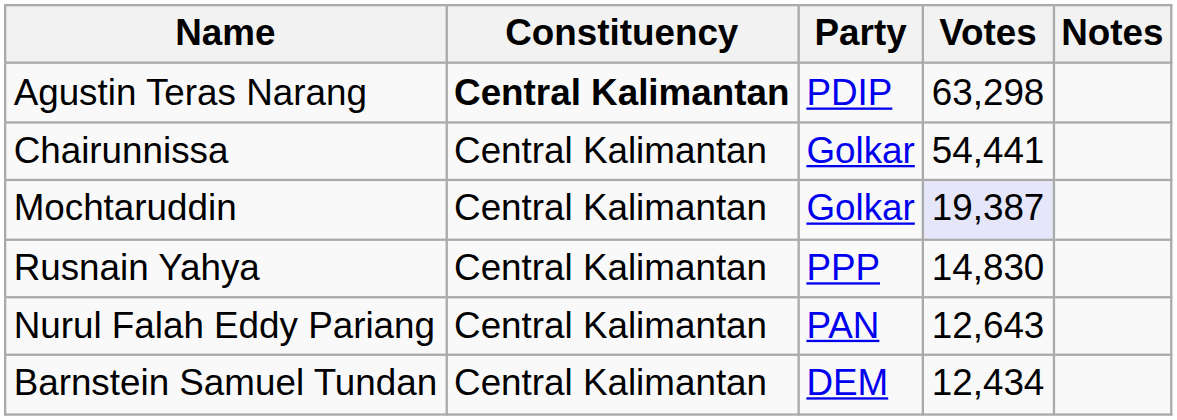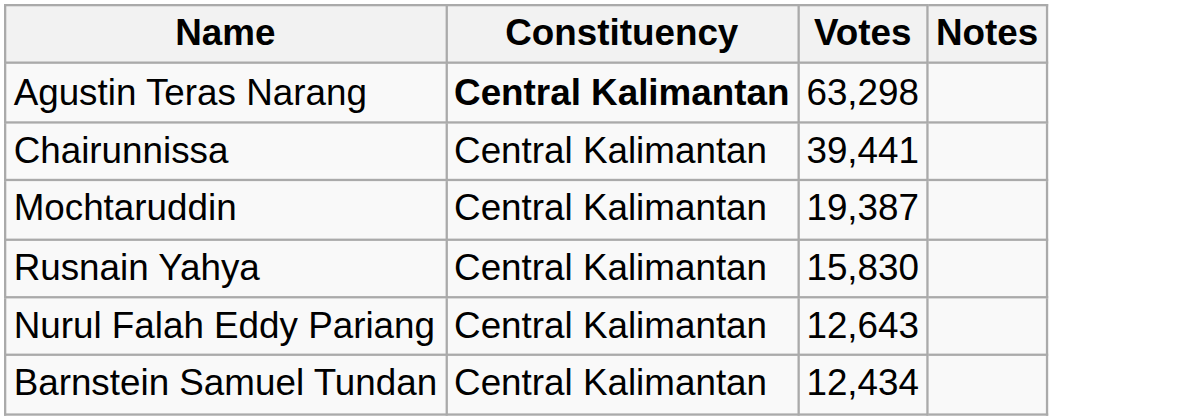 <table class="wikitable sortable">
 <tr>
 <th>Name</th>
 <th>Constituency</th>
-<th>Party</th>
 <th>Votes</th>
 <th>Notes</th>
 </tr>
 <tr>
 <td>Agustin Teras Narang</td>
 <td><strong>Central Kalimantan</strong></td>
-<td><a href='#'>PDIP</a></td>
 <td>63,298</td>
 <td></td>
 </tr>
 <tr>
 <td>Chairunnissa</td>
 <td>Central Kalimantan</td>
-<td><a href='#'>Golkar</a></td>
-<td>54,441</td>
+<td>39,441</td>
 <td></td>
 </tr>
 <tr>
 <td>Mochtaruddin</td>
 <td>Central Kalimantan</td>
-<td><a href='#'>Golkar</a></td>
-<td style="background: lavender;">19,387</td>
+<td>19,387</td>
 <td></td>
 </tr>
 <tr>
 <td>Rusnain Yahya</td>
 <td>Central Kalimantan</td>
-<td><a href='#'>PPP</a></td>
-<td>14,830</td>
+<td>15,830</td>
 <td></td>
 </tr>
 <tr>
 <td>Nurul Falah Eddy Pariang</td>
 <td>Central Kalimantan</td>
-<td><a href='#'>PAN</a></td>
 <td>12,643</td>
 <td></td>
 </tr>
 <tr>
 <td>Barnstein Samuel Tundan</td>
 <td>Central Kalimantan</td>
-<td><a href='#'>DEM</a></td>
 <td>12,434</td>
 <td></td>
 </tr>
 </table>
